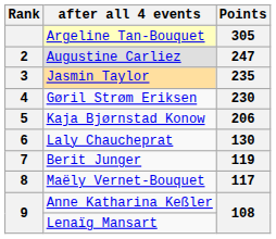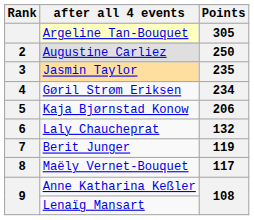 <table class="wikitable" style="font-size: 85%;">
 <tr>
 <th>Rank</th>
 <th>after all 4 events</th>
 <th>Points</th>
 </tr>
 <tr>
 <th></th>
 <td style="background:#ffffbf;"> <a href='#'>Argeline Tan-Bouquet</a> </td>
 <th>305</th>
 </tr>
 <tr>
 <th>2</th>
 <td style="background:#dfdfdf;"> <a href='#'>Augustine Carliez</a></td>
-<th>247</th>
+<th>250</th>
 </tr>
 <tr>
 <th>3</th>
 <td style="background:#ffdf9f;"> <a href='#'>Jasmin Taylor</a></td>
 <th>235</th>
 </tr>
 <tr>
 <th>4</th>
 <td> <a href='#'>Gøril Strøm Eriksen</a></td>
-<th>230</th>
+<th>234</th>
 </tr>
 <tr>
 <th>5</th>
 <td> <a href='#'>Kaja Bjørnstad Konow</a></td>
 <th>206</th>
 </tr>
 <tr>
 <th>6</th>
 <td> <a href='#'>Laly Chaucheprat</a></td>
-<th>130</th>
+<th>132</th>
 </tr>
 <tr>
 <th>7</th>
 <td> <a href='#'>Berit Junger</a></td>
 <th>119</th>
 </tr>
 <tr>
 <th>8</th>
 <td> <a href='#'>Maëly Vernet-Bouquet</a></td>
 <th>117</th>
 </tr>
 <tr>
 <th rowspan="2">9</th>
 <td> <a href='#'>Anne Katharina Keßler</a></td>
 <th rowspan="2">108</th>
 </tr>
 <tr>
 <td> <a href='#'>Lenaïg Mansart</a></td>
 </tr>
 </table>
